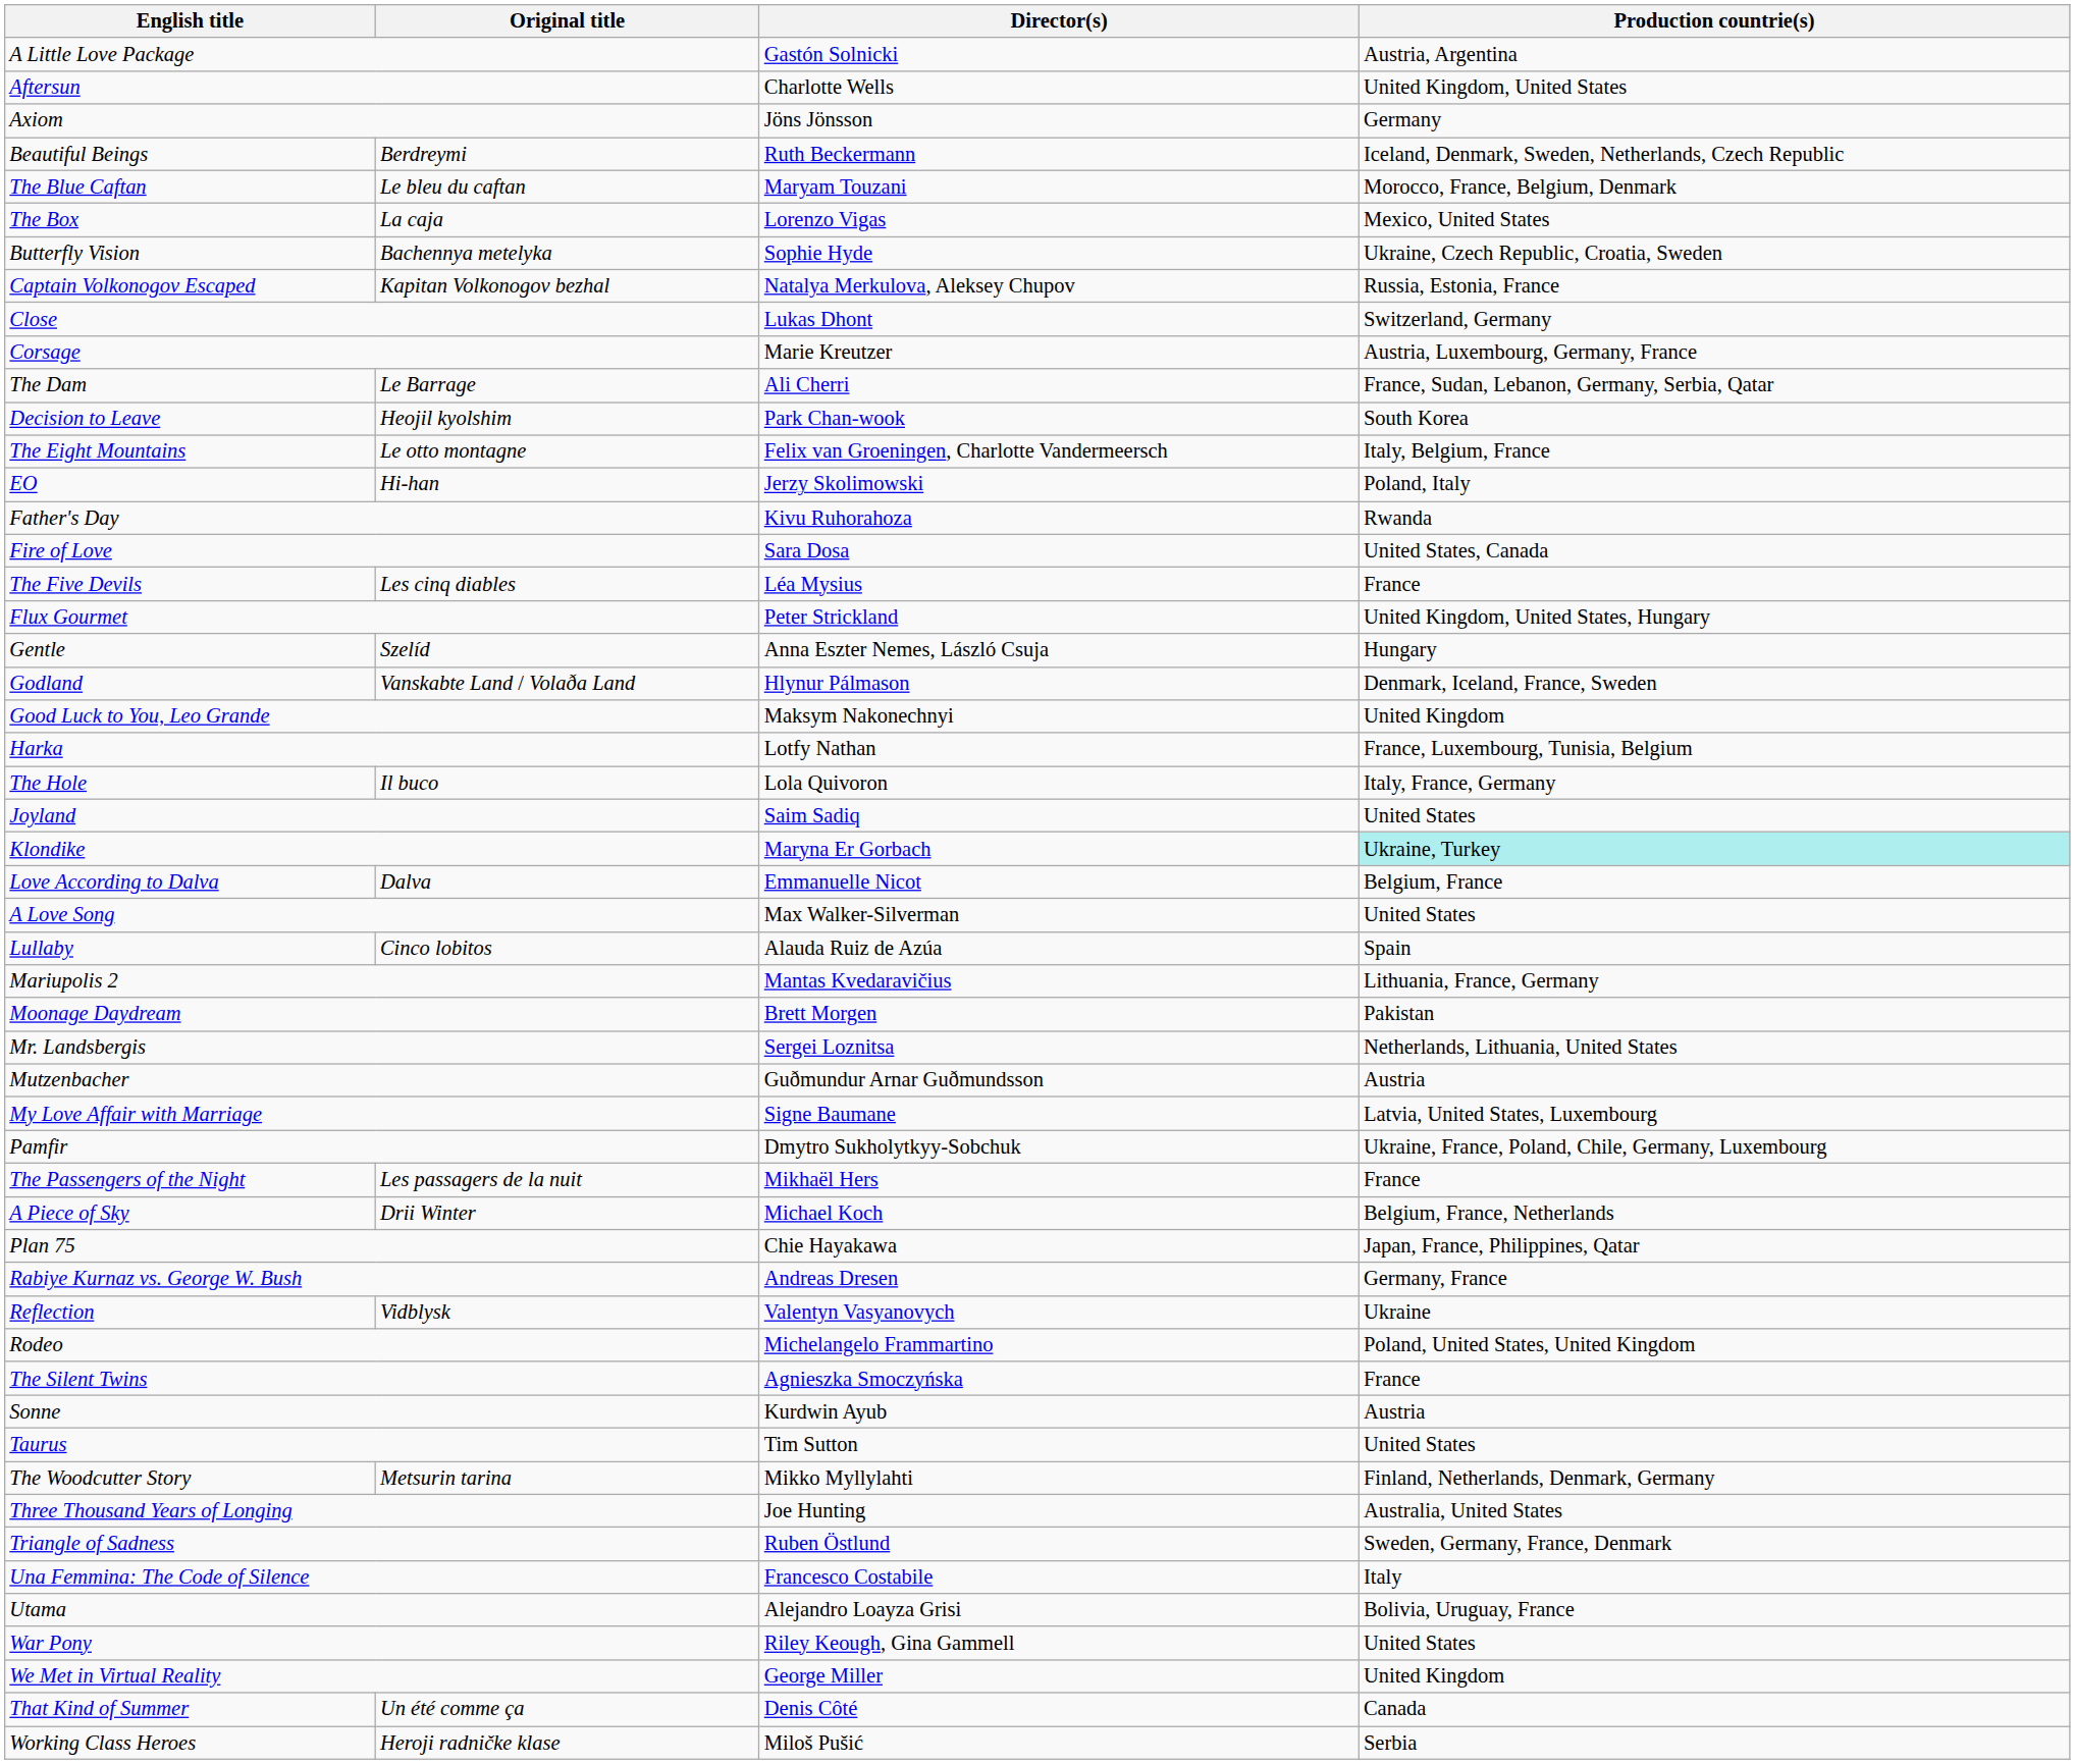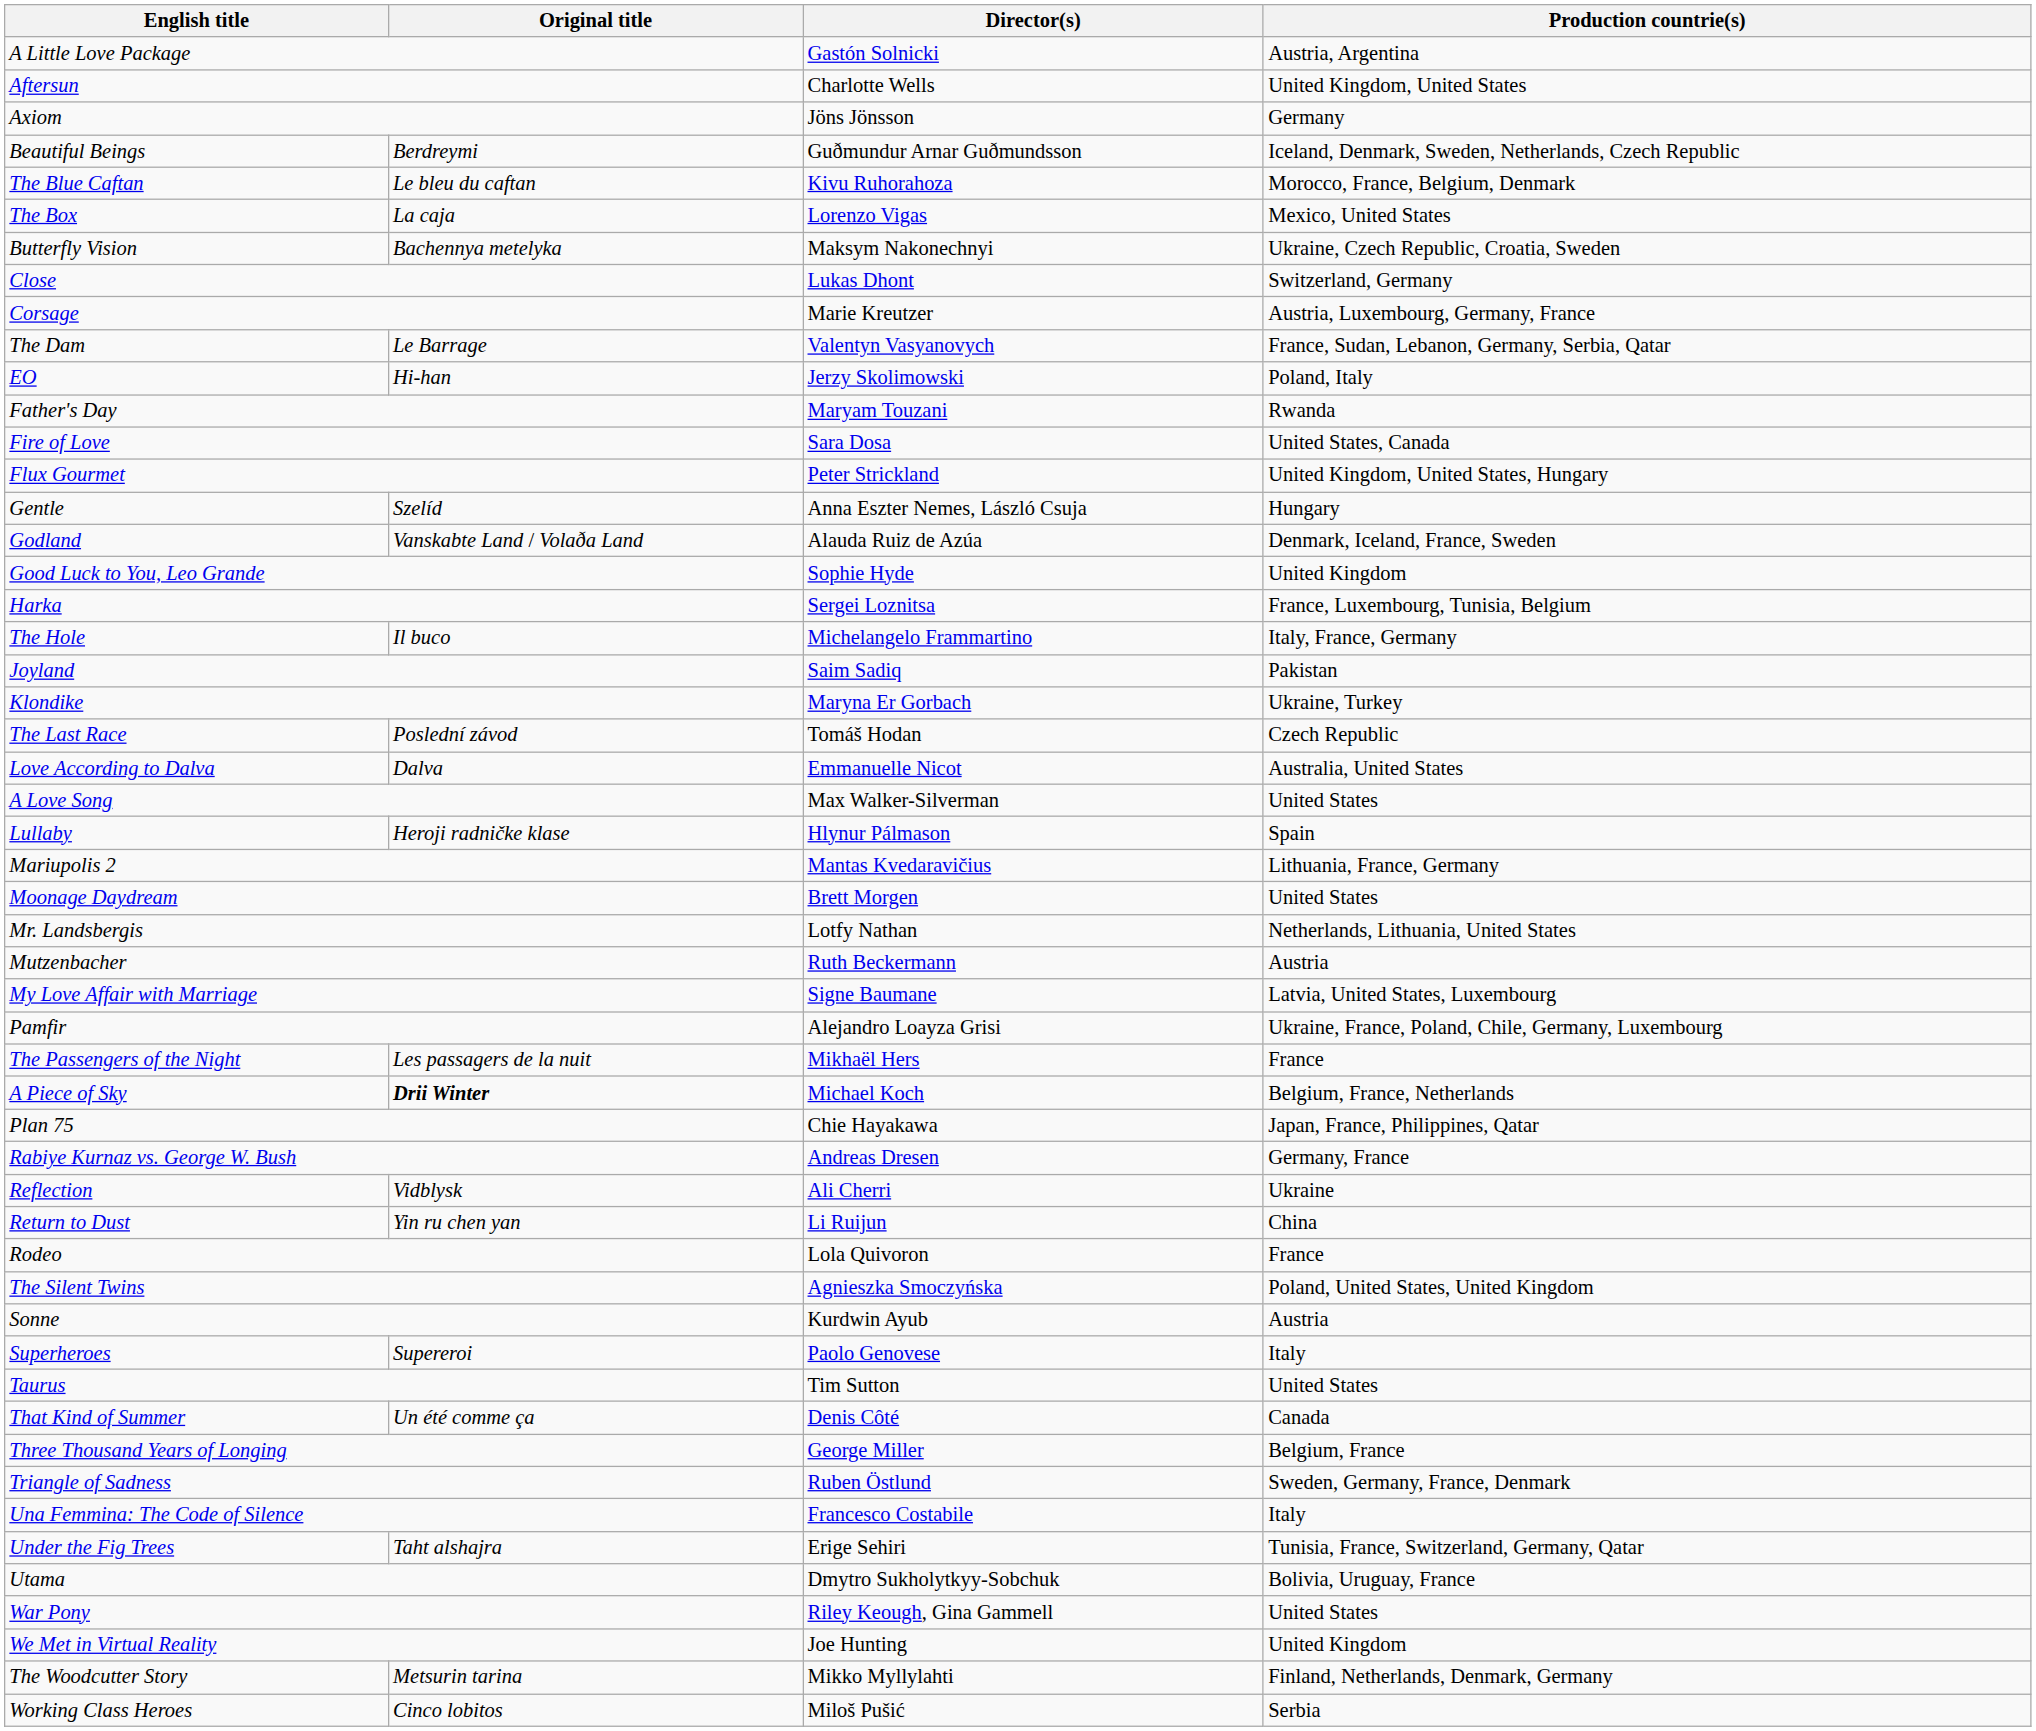 <table class="sortable wikitable" style="width:100%; margin-bottom:4px" cellpadding="5">
 <tr>
 <th scope="col">English title</th>
 <th scope="col">Original title</th>
 <th scope="col">Director(s)</th>
 <th scope="col">Production countrie(s)</th>
 </tr>
 <tr>
 <td colspan="2"><em>A Little Love Package</em></td>
 <td><a href='#'>Gastón Solnicki</a></td>
 <td>Austria, Argentina</td>
 </tr>
 <tr>
 <td colspan="2"><em><a href='#'>Aftersun</a></em></td>
 <td>Charlotte Wells</td>
 <td>United Kingdom, United States</td>
 </tr>
 <tr>
 <td colspan="2"><em>Axiom</em></td>
 <td>Jöns Jönsson</td>
 <td>Germany</td>
 </tr>
 <tr>
 <td><em>Beautiful Beings</em></td>
 <td><em>Berdreymi</em></td>
-<td><a href='#'>Ruth Beckermann</a></td>
+<td>Guðmundur Arnar Guðmundsson</td>
 <td>Iceland, Denmark, Sweden, Netherlands, Czech Republic</td>
 </tr>
 <tr>
 <td><em><a href='#'>The Blue Caftan</a></em></td>
 <td><em>Le bleu du caftan</em></td>
-<td><a href='#'>Maryam Touzani</a></td>
+<td><a href='#'>Kivu Ruhorahoza</a></td>
 <td>Morocco, France, Belgium, Denmark</td>
 </tr>
 <tr>
 <td><em><a href='#'>The Box</a></em></td>
 <td><em>La caja</em></td>
 <td><a href='#'>Lorenzo Vigas</a></td>
 <td>Mexico, United States</td>
 </tr>
 <tr>
 <td><em>Butterfly Vision</em></td>
 <td><em>Bachennya metelyka</em></td>
-<td><a href='#'>Sophie Hyde</a></td>
+<td>Maksym Nakonechnyi</td>
 <td>Ukraine, Czech Republic, Croatia, Sweden</td>
-</tr>
-<tr>
-<td><em><a href='#'>Captain Volkonogov Escaped</a></em></td>
-<td><em>Kapitan Volkonogov bezhal</em></td>
-<td><a href='#'>Natalya Merkulova</a>, Aleksey Chupov</td>
-<td>Russia, Estonia, France</td>
 </tr>
 <tr>
 <td colspan="2"><em><a href='#'>Close</a></em></td>
 <td><a href='#'>Lukas Dhont</a></td>
 <td>Switzerland, Germany</td>
 </tr>
 <tr>
 <td colspan="2"><em><a href='#'>Corsage</a></em></td>
 <td>Marie Kreutzer</td>
 <td>Austria, Luxembourg, Germany, France</td>
 </tr>
 <tr>
 <td><em>The Dam</em></td>
 <td><em>Le Barrage</em></td>
-<td><a href='#'>Ali Cherri</a></td>
+<td><a href='#'>Valentyn Vasyanovych</a></td>
 <td>France, Sudan, Lebanon, Germany, Serbia, Qatar</td>
-</tr>
-<tr>
-<td><em><a href='#'>Decision to Leave</a></em></td>
-<td><em>Heojil kyolshim</em></td>
-<td><a href='#'>Park Chan-wook</a></td>
-<td>South Korea</td>
-</tr>
-<tr>
-<td><em><a href='#'>The Eight Mountains</a></em></td>
-<td><em>Le otto montagne</em></td>
-<td><a href='#'>Felix van Groeningen</a>, Charlotte Vandermeersch</td>
-<td>Italy, Belgium, France</td>
 </tr>
 <tr>
 <td><em><a href='#'>EO</a></em></td>
 <td><em>Hi-han</em></td>
 <td><a href='#'>Jerzy Skolimowski</a></td>
 <td>Poland, Italy</td>
 </tr>
 <tr>
 <td colspan="2"><em>Father's Day</em></td>
-<td><a href='#'>Kivu Ruhorahoza</a></td>
+<td><a href='#'>Maryam Touzani</a></td>
 <td>Rwanda</td>
 </tr>
 <tr>
 <td colspan="2"><em> <a href='#'>Fire of Love</a></em></td>
 <td><a href='#'>Sara Dosa</a></td>
 <td>United States, Canada</td>
-</tr>
-<tr>
-<td><em><a href='#'>The Five Devils</a></em></td>
-<td><em>Les cinq diables</em></td>
-<td><a href='#'>Léa Mysius</a></td>
-<td>France</td>
 </tr>
 <tr>
 <td colspan="2"><em><a href='#'>Flux Gourmet</a></em></td>
 <td><a href='#'>Peter Strickland</a></td>
 <td>United Kingdom, United States, Hungary</td>
 </tr>
 <tr>
 <td><em>Gentle</em></td>
 <td><em>Szelíd</em></td>
 <td>Anna Eszter Nemes, László Csuja</td>
 <td>Hungary</td>
 </tr>
 <tr>
 <td><em><a href='#'>Godland</a></em></td>
 <td><em>Vanskabte Land</em> / <em>Volaða Land</em></td>
-<td><a href='#'>Hlynur Pálmason</a></td>
+<td>Alauda Ruiz de Azúa</td>
 <td>Denmark, Iceland, France, Sweden</td>
 </tr>
 <tr>
 <td colspan="2"><em><a href='#'>Good Luck to You, Leo Grande</a></em></td>
-<td>Maksym Nakonechnyi</td>
+<td><a href='#'>Sophie Hyde</a></td>
 <td>United Kingdom</td>
 </tr>
 <tr>
 <td colspan="2"><em><a href='#'>Harka</a></em></td>
-<td>Lotfy Nathan</td>
+<td><a href='#'>Sergei Loznitsa</a></td>
 <td>France, Luxembourg, Tunisia, Belgium</td>
 </tr>
 <tr>
 <td><em><a href='#'>The Hole</a></em></td>
 <td><em>Il buco</em></td>
-<td>Lola Quivoron</td>
+<td><a href='#'>Michelangelo Frammartino</a></td>
 <td>Italy, France, Germany</td>
 </tr>
 <tr>
 <td colspan="2"><em><a href='#'>Joyland</a></em></td>
 <td><a href='#'>Saim Sadiq</a></td>
-<td>United States</td>
+<td>Pakistan</td>
 </tr>
 <tr>
 <td colspan="2"><em><a href='#'>Klondike</a></em></td>
 <td><a href='#'>Maryna Er Gorbach</a></td>
-<td style="background: paleturquoise;">Ukraine, Turkey</td>
+<td>Ukraine, Turkey</td>
+</tr>
+<tr>
+<td><em><a href='#'>The Last Race</a></em></td>
+<td><em>Poslední závod</em></td>
+<td>Tomáš Hodan</td>
+<td>Czech Republic</td>
 </tr>
 <tr>
 <td><em><a href='#'>Love According to Dalva</a></em></td>
 <td><em>Dalva</em></td>
 <td><a href='#'>Emmanuelle Nicot</a></td>
-<td>Belgium, France</td>
+<td>Australia, United States</td>
 </tr>
 <tr>
 <td colspan="2"><em><a href='#'>A Love Song</a></em></td>
 <td>Max Walker-Silverman</td>
 <td>United States</td>
 </tr>
 <tr>
 <td><em><a href='#'>Lullaby</a></em></td>
-<td><em>Cinco lobitos</em></td>
-<td>Alauda Ruiz de Azúa</td>
+<td><em>Heroji radničke klase</em></td>
+<td><a href='#'>Hlynur Pálmason</a></td>
 <td>Spain</td>
 </tr>
 <tr>
 <td colspan="2"><em>Mariupolis 2</em></td>
 <td><a href='#'>Mantas Kvedaravičius</a></td>
 <td>Lithuania, France, Germany</td>
 </tr>
 <tr>
 <td colspan="2"><em><a href='#'>Moonage Daydream</a></em></td>
 <td><a href='#'>Brett Morgen</a></td>
-<td>Pakistan</td>
+<td>United States</td>
 </tr>
 <tr>
 <td colspan="2"><em>Mr. Landsbergis</em></td>
-<td><a href='#'>Sergei Loznitsa</a></td>
+<td>Lotfy Nathan</td>
 <td>Netherlands, Lithuania, United States</td>
 </tr>
 <tr>
 <td colspan="2"><em>Mutzenbacher</em></td>
-<td>Guðmundur Arnar Guðmundsson</td>
+<td><a href='#'>Ruth Beckermann</a></td>
 <td>Austria</td>
 </tr>
 <tr>
 <td colspan="2"><em><a href='#'>My Love Affair with Marriage</a></em></td>
 <td><a href='#'>Signe Baumane</a></td>
 <td>Latvia, United States, Luxembourg</td>
 </tr>
 <tr>
 <td colspan="2"><em>Pamfir</em></td>
-<td>Dmytro Sukholytkyy-Sobchuk</td>
+<td>Alejandro Loayza Grisi</td>
 <td>Ukraine, France, Poland, Chile, Germany, Luxembourg</td>
 </tr>
 <tr>
 <td><em><a href='#'>The Passengers of the Night</a></em></td>
 <td><em>Les passagers de la nuit</em></td>
 <td><a href='#'>Mikhaël Hers</a></td>
 <td>France</td>
 </tr>
 <tr>
 <td><a href='#'><em>A Piece of Sky</em></a></td>
-<td><em>Drii Winter</em></td>
+<td><strong><em>Drii Winter</em></strong></td>
 <td><a href='#'>Michael Koch</a></td>
 <td>Belgium, France, Netherlands</td>
 </tr>
 <tr>
 <td colspan="2"><em>Plan 75</em></td>
 <td>Chie Hayakawa</td>
 <td>Japan, France, Philippines, Qatar</td>
 </tr>
 <tr>
 <td colspan="2"><em><a href='#'>Rabiye Kurnaz vs. George W. Bush</a></em></td>
 <td><a href='#'>Andreas Dresen</a></td>
 <td>Germany, France</td>
 </tr>
 <tr>
 <td><em><a href='#'>Reflection</a></em></td>
 <td><em>Vidblysk</em></td>
-<td><a href='#'>Valentyn Vasyanovych</a></td>
+<td><a href='#'>Ali Cherri</a></td>
 <td>Ukraine</td>
 </tr>
 <tr>
+<td><em><a href='#'>Return to Dust</a></em></td>
+<td><em>Yin ru chen yan</em></td>
+<td><a href='#'>Li Ruijun</a></td>
+<td>China</td>
+</tr>
+<tr>
 <td colspan="2"><em>Rodeo</em></td>
-<td><a href='#'>Michelangelo Frammartino</a></td>
-<td>Poland, United States, United Kingdom</td>
+<td>Lola Quivoron</td>
+<td>France</td>
 </tr>
 <tr>
 <td colspan="2"><em><a href='#'>The Silent Twins</a></em></td>
 <td><a href='#'>Agnieszka Smoczyńska</a></td>
-<td>France</td>
+<td>Poland, United States, United Kingdom</td>
 </tr>
 <tr>
 <td colspan="2"><em>Sonne</em></td>
 <td>Kurdwin Ayub</td>
 <td>Austria</td>
 </tr>
 <tr>
+<td><em><a href='#'>Superheroes</a></em></td>
+<td><em>Supereroi</em></td>
+<td><a href='#'>Paolo Genovese</a></td>
+<td>Italy</td>
+</tr>
+<tr>
 <td colspan="2"><em><a href='#'>Taurus</a></em></td>
 <td>Tim Sutton</td>
 <td>United States</td>
 </tr>
 <tr>
-<td><em>The Woodcutter Story</em></td>
-<td><em>Metsurin tarina</em></td>
-<td>Mikko Myllylahti</td>
-<td>Finland, Netherlands, Denmark, Germany</td>
+<td><em><a href='#'>That Kind of Summer</a></em></td>
+<td><em>Un été comme ça</em></td>
+<td><a href='#'>Denis Côté</a></td>
+<td>Canada</td>
 </tr>
 <tr>
 <td colspan="2"><em><a href='#'>Three Thousand Years of Longing</a></em></td>
-<td>Joe Hunting</td>
-<td>Australia, United States</td>
+<td><a href='#'>George Miller</a></td>
+<td>Belgium, France</td>
 </tr>
 <tr>
 <td colspan="2"><em><a href='#'>Triangle of Sadness</a></em></td>
 <td><a href='#'>Ruben Östlund</a></td>
 <td>Sweden, Germany, France, Denmark</td>
 </tr>
 <tr>
 <td colspan="2"><em><a href='#'>Una Femmina: The Code of Silence</a></em></td>
 <td><a href='#'>Francesco Costabile</a></td>
 <td>Italy</td>
 </tr>
 <tr>
+<td><em><a href='#'>Under the Fig Trees</a></em></td>
+<td><em>Taht alshajra</em></td>
+<td>Erige Sehiri</td>
+<td>Tunisia, France, Switzerland, Germany, Qatar</td>
+</tr>
+<tr>
 <td colspan="2"><em>Utama</em></td>
-<td>Alejandro Loayza Grisi</td>
+<td>Dmytro Sukholytkyy-Sobchuk</td>
 <td>Bolivia, Uruguay, France</td>
 </tr>
 <tr>
 <td colspan="2"><em><a href='#'>War Pony</a></em></td>
 <td><a href='#'>Riley Keough</a>, Gina Gammell</td>
 <td>United States</td>
 </tr>
 <tr>
 <td colspan="2"><em><a href='#'>We Met in Virtual Reality</a></em></td>
-<td><a href='#'>George Miller</a></td>
+<td>Joe Hunting</td>
 <td>United Kingdom</td>
 </tr>
 <tr>
-<td><em><a href='#'>That Kind of Summer</a></em></td>
-<td><em>Un été comme ça</em></td>
-<td><a href='#'>Denis Côté</a></td>
-<td>Canada</td>
+<td><em>The Woodcutter Story</em></td>
+<td><em>Metsurin tarina</em></td>
+<td>Mikko Myllylahti</td>
+<td>Finland, Netherlands, Denmark, Germany</td>
 </tr>
 <tr>
 <td><em>Working Class Heroes</em></td>
-<td><em>Heroji radničke klase</em></td>
+<td><em>Cinco lobitos</em></td>
 <td>Miloš Pušić</td>
 <td>Serbia</td>
 </tr>
 </table>
